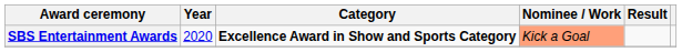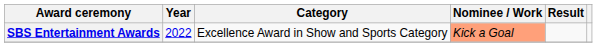 <table class="wikitable plainrowheaders sortable">
 <tr>
 <th scope="col">Award ceremony</th>
 <th scope="col">Year</th>
 <th scope="col">Category</th>
 <th scope="col">Nominee / Work</th>
 <th scope="col">Result</th>
 <th scope="col" class="unsortable"></th>
 </tr>
 <tr>
 <th scope="row"><a href='#'>SBS Entertainment Awards</a></th>
-<td><a href='#'>2020</a></td>
-<td><strong>Excellence Award in Show and Sports Category</strong></td>
+<td><a href='#'>2022</a></td>
+<td>Excellence Award in Show and Sports Category</td>
 <td style="background: lightsalmon;"><em> Kick a Goal</em></td>
 <td></td>
 <td></td>
 </tr>
 <tr>
 </tr>
 </table>
